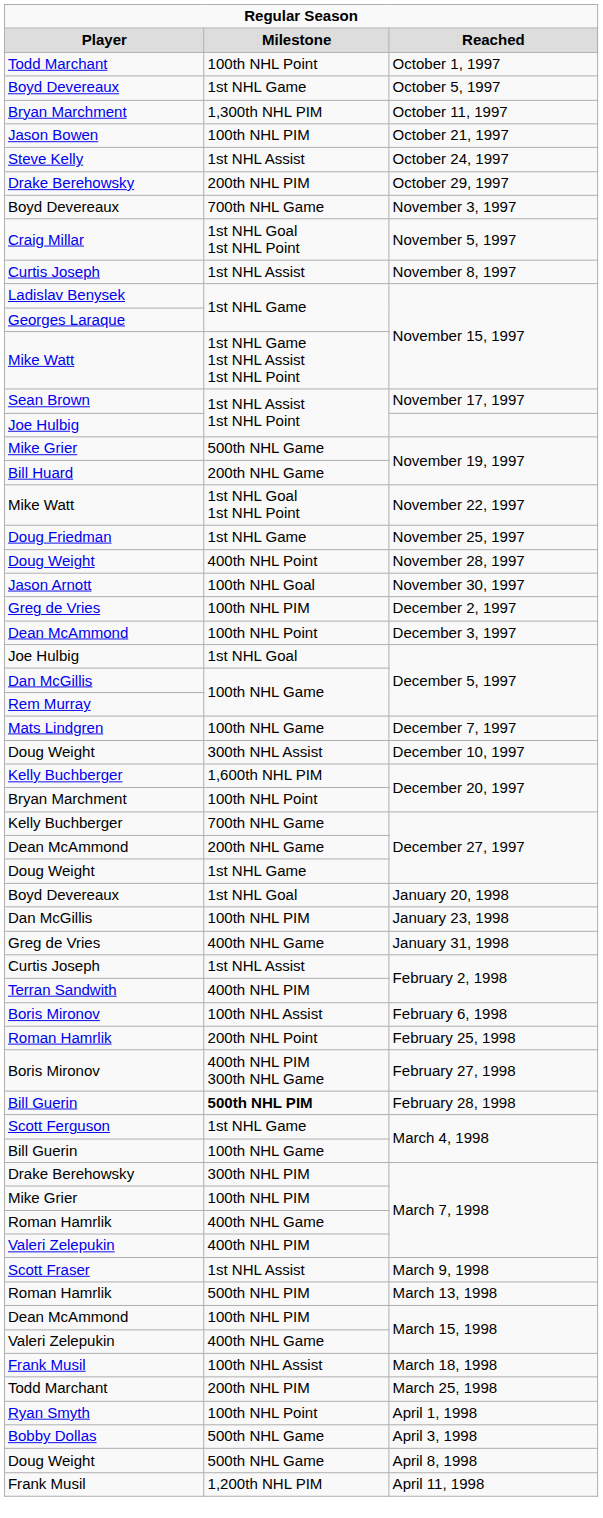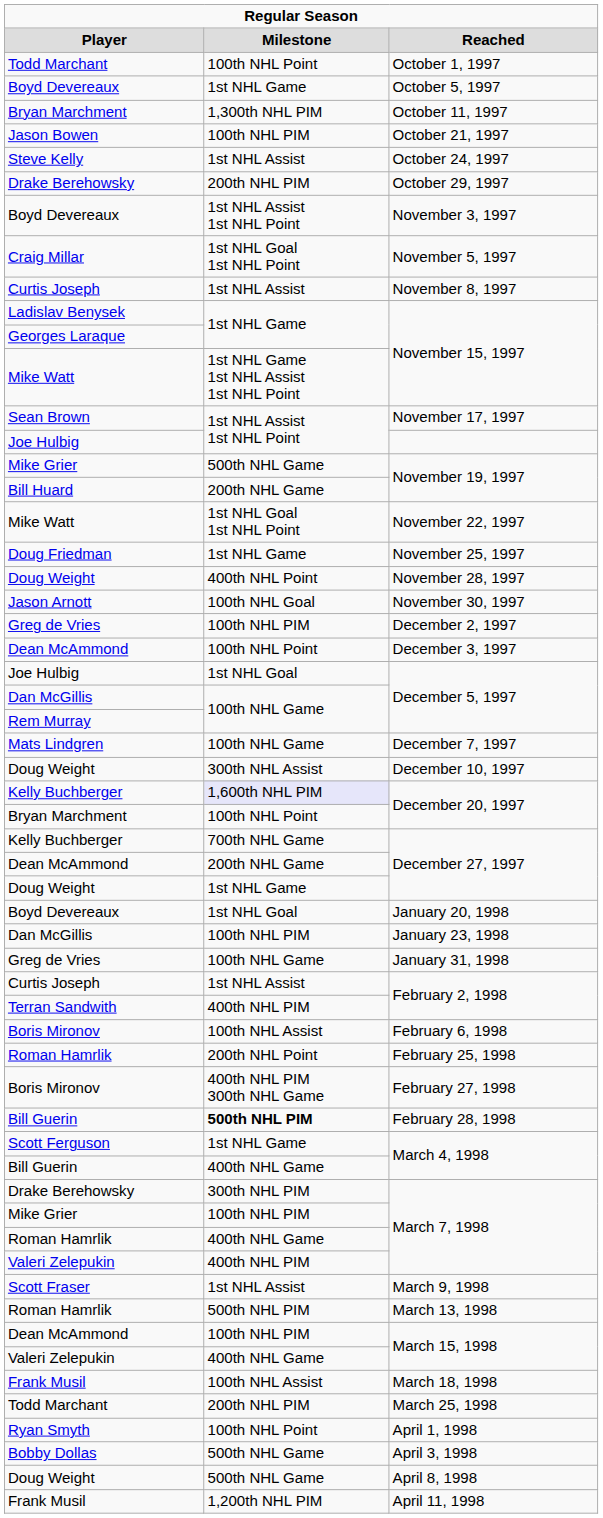 <table class="wikitable" style="width:50%;">
 <tr>
 <td colspan="10" style="text-align:center;"><strong>Regular Season</strong></td>
 </tr>
 <tr style="text-align:center; background:#ddd;">
 <td><strong>Player</strong></td>
 <td><strong>Milestone</strong></td>
 <td><strong>Reached</strong></td>
 </tr>
 <tr>
 <td><a href='#'>Todd Marchant</a></td>
 <td>100th NHL Point</td>
 <td>October 1, 1997</td>
 </tr>
 <tr>
 <td><a href='#'>Boyd Devereaux</a></td>
 <td>1st NHL Game</td>
 <td>October 5, 1997</td>
 </tr>
 <tr>
 <td><a href='#'>Bryan Marchment</a></td>
 <td>1,300th NHL PIM</td>
 <td>October 11, 1997</td>
 </tr>
 <tr>
 <td><a href='#'>Jason Bowen</a></td>
 <td>100th NHL PIM</td>
 <td>October 21, 1997</td>
 </tr>
 <tr>
 <td><a href='#'>Steve Kelly</a></td>
 <td>1st NHL Assist</td>
 <td>October 24, 1997</td>
 </tr>
 <tr>
 <td><a href='#'>Drake Berehowsky</a></td>
 <td>200th NHL PIM</td>
 <td>October 29, 1997</td>
 </tr>
 <tr>
 <td>Boyd Devereaux</td>
-<td>700th NHL Game</td>
+<td>1st NHL Assist<br>1st NHL Point</td>
 <td>November 3, 1997</td>
 </tr>
 <tr>
 <td><a href='#'>Craig Millar</a></td>
 <td>1st NHL Goal<br>1st NHL Point</td>
 <td>November 5, 1997</td>
 </tr>
 <tr>
 <td><a href='#'>Curtis Joseph</a></td>
 <td>1st NHL Assist</td>
 <td>November 8, 1997</td>
 </tr>
 <tr>
 <td><a href='#'>Ladislav Benysek</a></td>
 <td rowspan="2">1st NHL Game</td>
 <td rowspan="3">November 15, 1997</td>
 </tr>
 <tr>
 <td><a href='#'>Georges Laraque</a></td>
 </tr>
 <tr>
 <td><a href='#'>Mike Watt</a></td>
 <td>1st NHL Game<br>1st NHL Assist<br>1st NHL Point</td>
 </tr>
 <tr>
 <td><a href='#'>Sean Brown</a></td>
 <td rowspan="2">1st NHL Assist<br>1st NHL Point</td>
 <td>November 17, 1997</td>
 </tr>
 <tr>
 <td><a href='#'>Joe Hulbig</a></td>
 </tr>
 <tr>
 <td><a href='#'>Mike Grier</a></td>
 <td>500th NHL Game</td>
 <td rowspan="2">November 19, 1997</td>
 </tr>
 <tr>
 <td><a href='#'>Bill Huard</a></td>
 <td>200th NHL Game</td>
 </tr>
 <tr>
 <td>Mike Watt</td>
 <td>1st NHL Goal<br>1st NHL Point</td>
 <td>November 22, 1997</td>
 </tr>
 <tr>
 <td><a href='#'>Doug Friedman</a></td>
 <td>1st NHL Game</td>
 <td>November 25, 1997</td>
 </tr>
 <tr>
 <td><a href='#'>Doug Weight</a></td>
 <td>400th NHL Point</td>
 <td>November 28, 1997</td>
 </tr>
 <tr>
 <td><a href='#'>Jason Arnott</a></td>
 <td>100th NHL Goal</td>
 <td>November 30, 1997</td>
 </tr>
 <tr>
 <td><a href='#'>Greg de Vries</a></td>
 <td>100th NHL PIM</td>
 <td>December 2, 1997</td>
 </tr>
 <tr>
 <td><a href='#'>Dean McAmmond</a></td>
 <td>100th NHL Point</td>
 <td>December 3, 1997</td>
 </tr>
 <tr>
 <td>Joe Hulbig</td>
 <td>1st NHL Goal</td>
 <td rowspan="3">December 5, 1997</td>
 </tr>
 <tr>
 <td><a href='#'>Dan McGillis</a></td>
 <td rowspan="2">100th NHL Game</td>
 </tr>
 <tr>
 <td><a href='#'>Rem Murray</a></td>
 </tr>
 <tr>
 <td><a href='#'>Mats Lindgren</a></td>
 <td>100th NHL Game</td>
 <td>December 7, 1997</td>
 </tr>
 <tr>
 <td>Doug Weight</td>
 <td>300th NHL Assist</td>
 <td>December 10, 1997</td>
 </tr>
 <tr>
 <td><a href='#'>Kelly Buchberger</a></td>
-<td>1,600th NHL PIM</td>
+<td style="background: lavender;">1,600th NHL PIM</td>
 <td rowspan="2">December 20, 1997</td>
 </tr>
 <tr>
 <td>Bryan Marchment</td>
 <td>100th NHL Point</td>
 </tr>
 <tr>
 <td>Kelly Buchberger</td>
 <td>700th NHL Game</td>
 <td rowspan="3">December 27, 1997</td>
 </tr>
 <tr>
 <td>Dean McAmmond</td>
 <td>200th NHL Game</td>
 </tr>
 <tr>
 <td>Doug Weight</td>
 <td>1st NHL Game</td>
 </tr>
 <tr>
 <td>Boyd Devereaux</td>
 <td>1st NHL Goal</td>
 <td>January 20, 1998</td>
 </tr>
 <tr>
 <td>Dan McGillis</td>
 <td>100th NHL PIM</td>
 <td>January 23, 1998</td>
 </tr>
 <tr>
 <td>Greg de Vries</td>
-<td>400th NHL Game</td>
+<td>100th NHL Game</td>
 <td>January 31, 1998</td>
 </tr>
 <tr>
 <td>Curtis Joseph</td>
 <td>1st NHL Assist</td>
 <td rowspan="2">February 2, 1998</td>
 </tr>
 <tr>
 <td><a href='#'>Terran Sandwith</a></td>
 <td>400th NHL PIM</td>
 </tr>
 <tr>
 <td><a href='#'>Boris Mironov</a></td>
 <td>100th NHL Assist</td>
 <td>February 6, 1998</td>
 </tr>
 <tr>
 <td><a href='#'>Roman Hamrlik</a></td>
 <td>200th NHL Point</td>
 <td>February 25, 1998</td>
 </tr>
 <tr>
 <td>Boris Mironov</td>
 <td>400th NHL PIM<br>300th NHL Game</td>
 <td>February 27, 1998</td>
 </tr>
 <tr>
 <td><a href='#'>Bill Guerin</a></td>
 <td><strong>500th NHL PIM</strong></td>
 <td>February 28, 1998</td>
 </tr>
 <tr>
 <td><a href='#'>Scott Ferguson</a></td>
 <td>1st NHL Game</td>
 <td rowspan="2">March 4, 1998</td>
 </tr>
 <tr>
 <td>Bill Guerin</td>
-<td>100th NHL Game</td>
+<td>400th NHL Game</td>
 </tr>
 <tr>
 <td>Drake Berehowsky</td>
 <td>300th NHL PIM</td>
 <td rowspan="4">March 7, 1998</td>
 </tr>
 <tr>
 <td>Mike Grier</td>
 <td>100th NHL PIM</td>
 </tr>
 <tr>
 <td>Roman Hamrlik</td>
 <td>400th NHL Game</td>
 </tr>
 <tr>
 <td><a href='#'>Valeri Zelepukin</a></td>
 <td>400th NHL PIM</td>
 </tr>
 <tr>
 <td><a href='#'>Scott Fraser</a></td>
 <td>1st NHL Assist</td>
 <td>March 9, 1998</td>
 </tr>
 <tr>
 <td>Roman Hamrlik</td>
 <td>500th NHL PIM</td>
 <td>March 13, 1998</td>
 </tr>
 <tr>
 <td>Dean McAmmond</td>
 <td>100th NHL PIM</td>
 <td rowspan="2">March 15, 1998</td>
 </tr>
 <tr>
 <td>Valeri Zelepukin</td>
 <td>400th NHL Game</td>
 </tr>
 <tr>
 <td><a href='#'>Frank Musil</a></td>
 <td>100th NHL Assist</td>
 <td>March 18, 1998</td>
 </tr>
 <tr>
 <td>Todd Marchant</td>
 <td>200th NHL PIM</td>
 <td>March 25, 1998</td>
 </tr>
 <tr>
 <td><a href='#'>Ryan Smyth</a></td>
 <td>100th NHL Point</td>
 <td>April 1, 1998</td>
 </tr>
 <tr>
 <td><a href='#'>Bobby Dollas</a></td>
 <td>500th NHL Game</td>
 <td>April 3, 1998</td>
 </tr>
 <tr>
 <td>Doug Weight</td>
 <td>500th NHL Game</td>
 <td>April 8, 1998</td>
 </tr>
 <tr>
 <td>Frank Musil</td>
 <td>1,200th NHL PIM</td>
 <td>April 11, 1998</td>
 </tr>
 </table>
